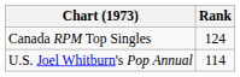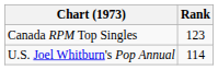 <table class="wikitable">
 <tr>
 <th align="left">Chart (1973)</th>
 <th style="text-align:center;">Rank</th>
 </tr>
 <tr>
 <td>Canada <em>RPM</em> Top Singles</td>
-<td style="text-align:center;">124</td>
+<td style="text-align:center;">123</td>
 </tr>
 <tr>
 <td>U.S. <a href='#'>Joel Whitburn</a>'s <em>Pop Annual</em></td>
 <td style="text-align:center;">114</td>
 </tr>
 </table>
